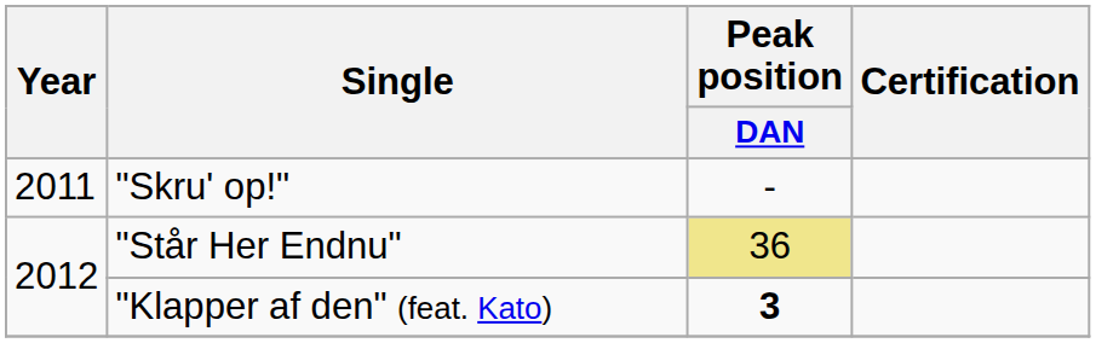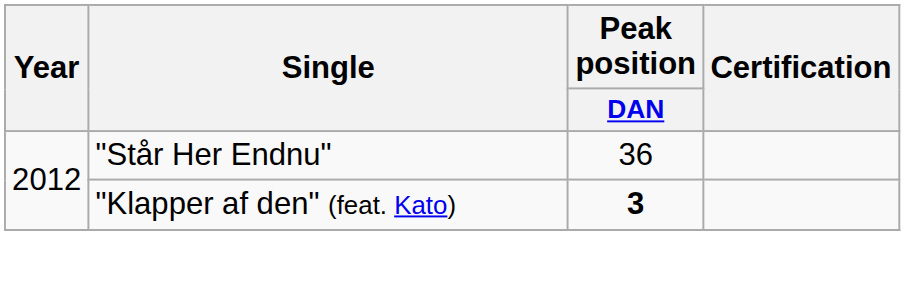 <table class="wikitable plainrowheaders" style="text-align:left;" border="1">
 <tr>
 <th scope="col" rowspan="2">Year</th>
 <th scope="col" rowspan="2" style="width:15em;">Single</th>
 <th scope="col" colspan="1">Peak position</th>
 <th scope="col" rowspan="2">Certification</th>
 </tr>
 <tr>
 <th scope="col" style="width:3em;font-size:85%;"><a href='#'>DAN</a><br></th>
 </tr>
 <tr>
-<td rowspan="1">2011</td>
-<td>"Skru' op!"</td>
-<td style="text-align:center;">-</td>
-<td></td>
-</tr>
-<tr>
 <td rowspan="2">2012</td>
 <td>"Står Her Endnu"</td>
-<td style="background: khaki; text-align:center;">36</td>
+<td style="text-align:center;">36</td>
 <td></td>
 </tr>
 <tr>
 <td>"Klapper af den" <small>(feat. <a href='#'>Kato</a>)</small></td>
 <td style="text-align:center;"><strong>3</strong></td>
 <td></td>
 </tr>
 <tr>
 </tr>
 </table>
